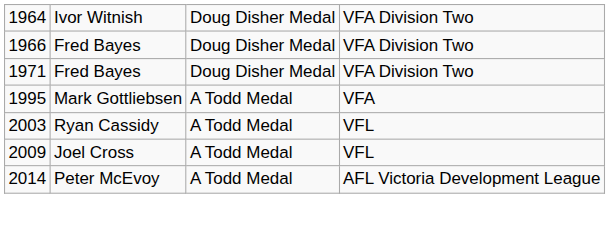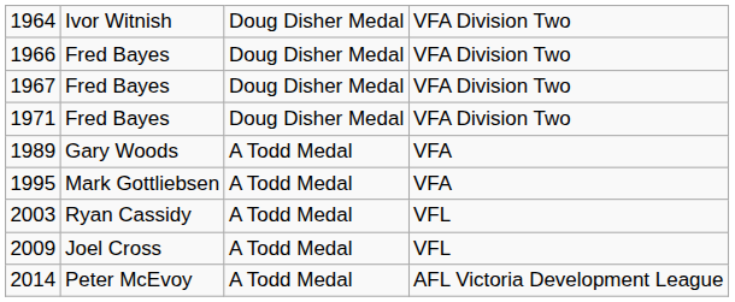 <table class="wikitable">
 <tr>
 <td>1964</td>
 <td>Ivor Witnish</td>
 <td>Doug Disher Medal</td>
 <td>VFA Division Two</td>
 </tr>
 <tr>
 <td>1966</td>
 <td>Fred Bayes</td>
 <td>Doug Disher Medal</td>
 <td>VFA Division Two</td>
 </tr>
 <tr>
+<td>1967</td>
+<td>Fred Bayes</td>
+<td>Doug Disher Medal</td>
+<td>VFA Division Two</td>
+</tr>
+<tr>
 <td>1971</td>
 <td>Fred Bayes</td>
 <td>Doug Disher Medal</td>
 <td>VFA Division Two</td>
+</tr>
+<tr>
+<td>1989</td>
+<td>Gary Woods</td>
+<td>A Todd Medal</td>
+<td>VFA</td>
 </tr>
 <tr>
 <td>1995</td>
 <td>Mark Gottliebsen</td>
 <td>A Todd Medal</td>
 <td>VFA</td>
 </tr>
 <tr>
 <td>2003</td>
 <td>Ryan Cassidy</td>
 <td>A Todd Medal</td>
 <td>VFL</td>
 </tr>
 <tr>
 <td>2009</td>
 <td>Joel Cross</td>
 <td>A Todd Medal</td>
 <td>VFL</td>
 </tr>
 <tr>
 <td>2014</td>
 <td>Peter McEvoy</td>
 <td>A Todd Medal</td>
 <td>AFL Victoria Development League</td>
 </tr>
 </table>
